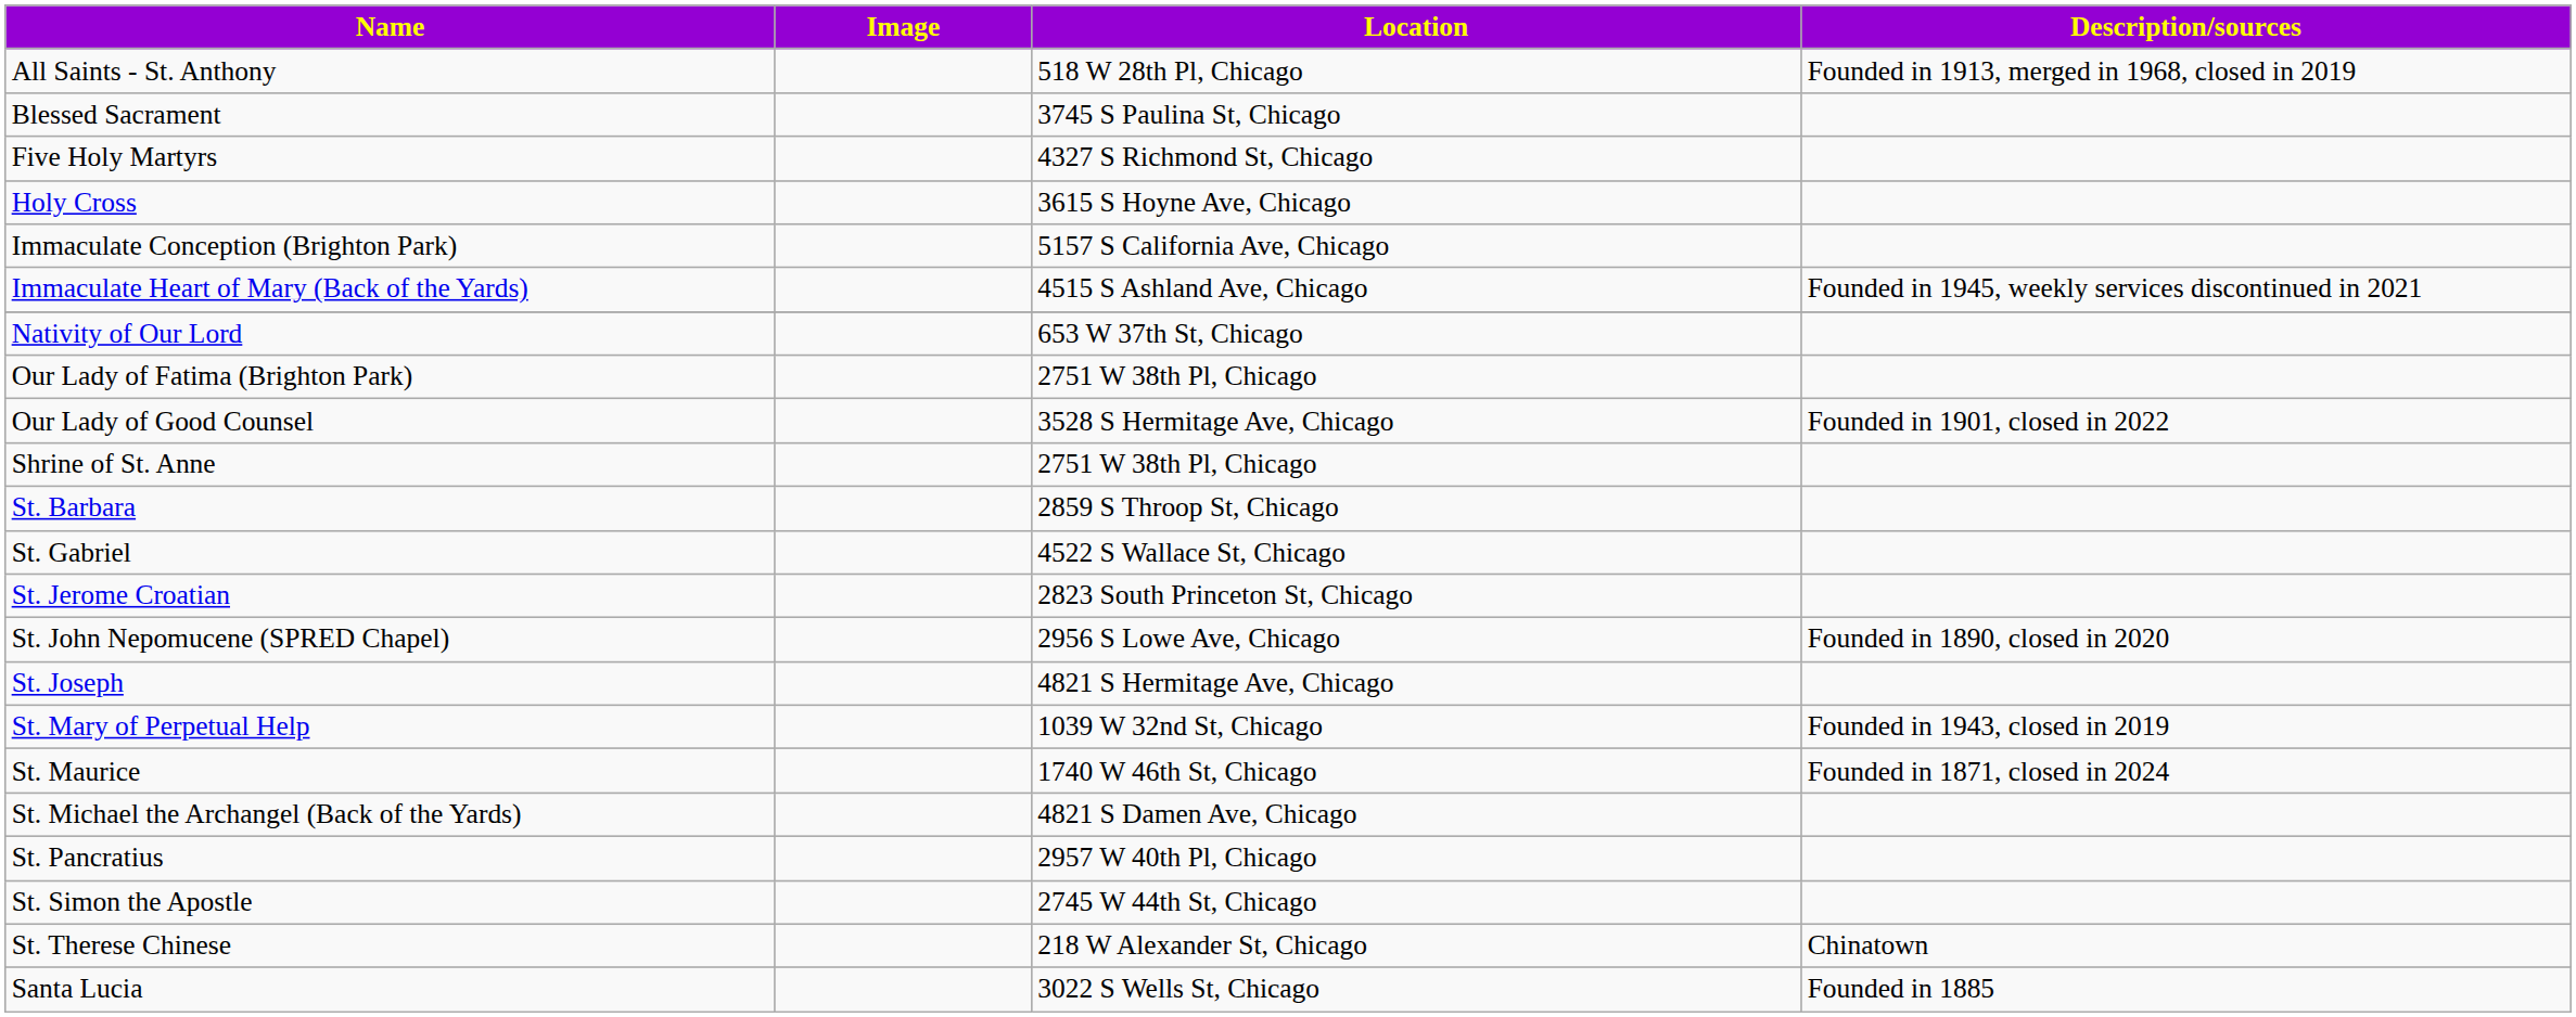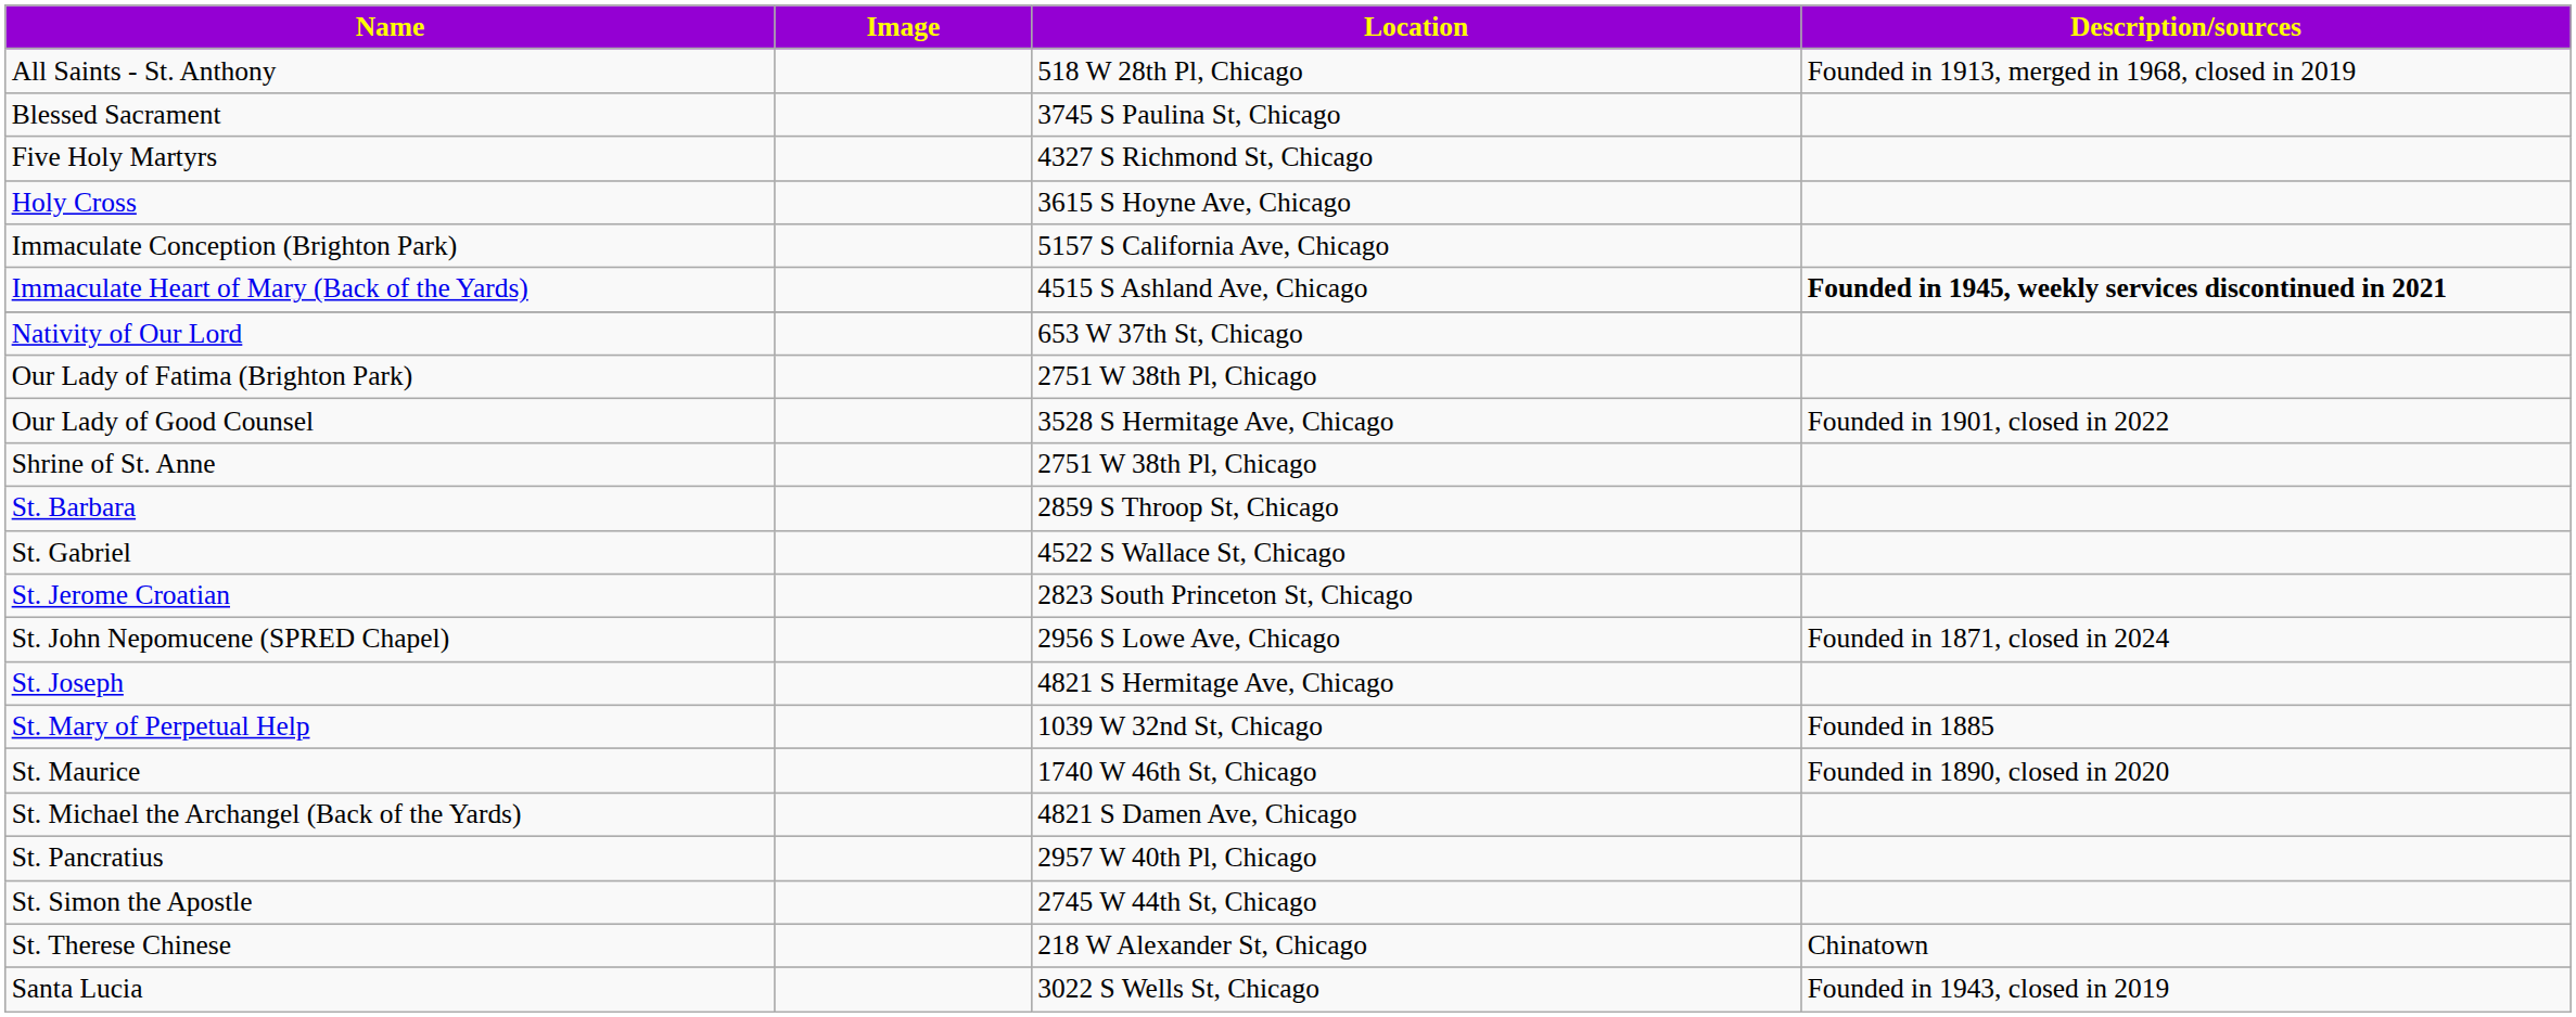 <table class="wikitable sortable" style="width:75%">
 <tr>
 <th style="background:darkviolet; color:yellow;" width="30%"><strong>Name</strong></th>
 <th style="background:darkviolet; color:yellow;" width="10%"><strong>Image</strong></th>
 <th style="background:darkviolet; color:yellow;" width="30%"><strong>Location</strong></th>
 <th style="background:darkviolet; color:yellow;" width="30%"><strong>Description/sources</strong></th>
 </tr>
 <tr>
 <td>All Saints - St. Anthony</td>
 <td></td>
 <td>518 W 28th Pl, Chicago</td>
 <td>Founded in 1913, merged in 1968, closed in 2019</td>
 </tr>
 <tr>
 <td>Blessed Sacrament</td>
 <td></td>
 <td>3745 S Paulina St, Chicago</td>
 <td></td>
 </tr>
 <tr>
 <td>Five Holy Martyrs</td>
 <td></td>
 <td>4327 S Richmond St, Chicago</td>
 <td></td>
 </tr>
 <tr>
 <td><a href='#'>Holy Cross</a></td>
 <td></td>
 <td>3615 S Hoyne Ave, Chicago</td>
 <td></td>
 </tr>
 <tr>
 <td>Immaculate Conception (Brighton Park)</td>
 <td></td>
 <td>5157 S California Ave, Chicago</td>
 <td></td>
 </tr>
 <tr>
 <td><a href='#'>Immaculate Heart of Mary (Back of the Yards)</a></td>
 <td></td>
 <td>4515 S Ashland Ave, Chicago</td>
-<td>Founded in 1945, weekly services discontinued in 2021</td>
+<td><strong>Founded in 1945, weekly services discontinued in 2021</strong></td>
 </tr>
 <tr>
 </tr>
 <tr>
 <td><a href='#'>Nativity of Our Lord</a></td>
 <td></td>
 <td>653 W 37th St, Chicago</td>
 <td></td>
 </tr>
 <tr>
 <td>Our Lady of Fatima (Brighton Park)</td>
 <td></td>
 <td>2751 W 38th Pl, Chicago</td>
 <td></td>
 </tr>
 <tr>
 <td>Our Lady of Good Counsel</td>
 <td></td>
 <td>3528 S Hermitage Ave, Chicago</td>
 <td>Founded in 1901, closed in 2022</td>
 </tr>
 <tr>
 <td>Shrine of St. Anne</td>
 <td></td>
 <td>2751 W 38th Pl, Chicago</td>
 <td></td>
 </tr>
 <tr>
 <td><a href='#'>St. Barbara</a></td>
 <td></td>
 <td>2859 S Throop St, Chicago</td>
 <td></td>
 </tr>
 <tr>
 <td>St. Gabriel</td>
 <td></td>
 <td>4522 S Wallace St, Chicago</td>
 <td></td>
 </tr>
 <tr>
 <td><a href='#'>St. Jerome Croatian</a></td>
 <td></td>
 <td>2823 South Princeton St, Chicago</td>
 <td></td>
 </tr>
 <tr>
 <td>St. John Nepomucene (SPRED Chapel)</td>
 <td></td>
 <td>2956 S Lowe Ave, Chicago</td>
-<td>Founded in 1890, closed in 2020</td>
+<td>Founded in 1871, closed in 2024</td>
 </tr>
 <tr>
 <td><a href='#'>St. Joseph</a></td>
 <td></td>
 <td>4821 S Hermitage Ave, Chicago</td>
 <td></td>
 </tr>
 <tr>
 <td><a href='#'>St. Mary of Perpetual Help</a></td>
 <td></td>
 <td>1039 W 32nd St, Chicago</td>
-<td>Founded in 1943, closed in 2019</td>
+<td>Founded in 1885</td>
 </tr>
 <tr>
 <td>St. Maurice</td>
 <td></td>
 <td>1740 W 46th St, Chicago</td>
-<td>Founded in 1871, closed in 2024</td>
+<td>Founded in 1890, closed in 2020</td>
 </tr>
 <tr>
 <td>St. Michael the Archangel (Back of the Yards)</td>
 <td></td>
 <td>4821 S Damen Ave, Chicago</td>
 <td></td>
 </tr>
 <tr>
 <td>St. Pancratius</td>
 <td></td>
 <td>2957 W 40th Pl, Chicago</td>
 <td></td>
 </tr>
 <tr>
 <td>St. Simon the Apostle</td>
 <td></td>
 <td>2745 W 44th St, Chicago</td>
 <td></td>
 </tr>
 <tr>
 <td>St. Therese Chinese</td>
 <td></td>
 <td>218 W Alexander St, Chicago</td>
 <td>Chinatown</td>
 </tr>
 <tr>
 <td>Santa Lucia</td>
 <td></td>
 <td>3022 S Wells St, Chicago</td>
-<td>Founded in 1885</td>
+<td>Founded in 1943, closed in 2019</td>
 </tr>
 </table>
